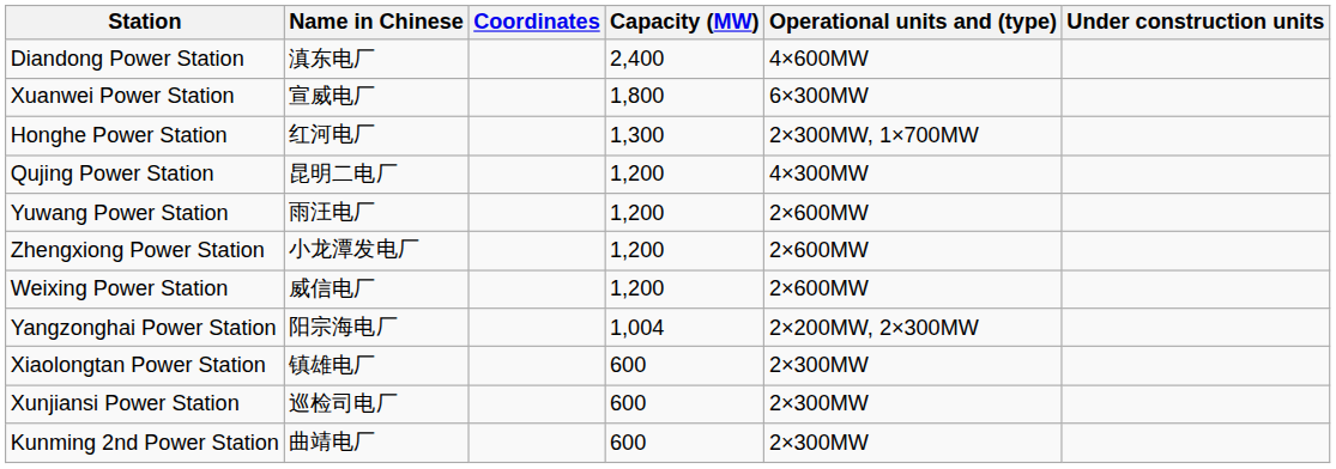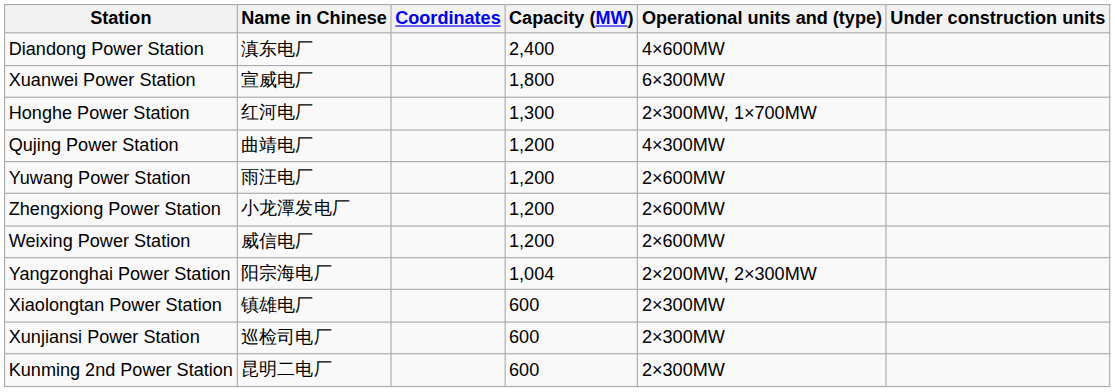 <table class="wikitable sortable">
 <tr>
 <th>Station</th>
 <th>Name in Chinese</th>
 <th><a href='#'>Coordinates</a></th>
 <th>Capacity (<a href='#'>MW</a>)</th>
 <th>Operational units and (type)</th>
 <th>Under construction units</th>
 </tr>
 <tr>
 <td>Diandong Power Station</td>
 <td>滇东电厂</td>
 <td></td>
 <td>2,400</td>
 <td>4×600MW</td>
 <td></td>
 </tr>
 <tr>
 <td>Xuanwei Power Station</td>
 <td>宣威电厂</td>
 <td></td>
 <td>1,800</td>
 <td>6×300MW</td>
 <td></td>
 </tr>
 <tr>
 <td>Honghe Power Station</td>
 <td>红河电厂</td>
 <td></td>
 <td>1,300</td>
 <td>2×300MW, 1×700MW</td>
 <td></td>
 </tr>
 <tr>
 <td>Qujing Power Station</td>
-<td>昆明二电厂</td>
+<td>曲靖电厂</td>
 <td></td>
 <td>1,200</td>
 <td>4×300MW</td>
 <td></td>
 </tr>
 <tr>
 <td>Yuwang Power Station</td>
 <td>雨汪电厂</td>
 <td></td>
 <td>1,200</td>
 <td>2×600MW</td>
 <td></td>
 </tr>
 <tr>
 <td>Zhengxiong Power Station</td>
 <td>小龙潭发电厂</td>
 <td></td>
 <td>1,200</td>
 <td>2×600MW</td>
 <td></td>
 </tr>
 <tr>
 <td>Weixing Power Station</td>
 <td>威信电厂</td>
 <td></td>
 <td>1,200</td>
 <td>2×600MW</td>
 <td></td>
 </tr>
 <tr>
 <td>Yangzonghai Power Station</td>
 <td>阳宗海电厂</td>
 <td></td>
 <td>1,004</td>
 <td>2×200MW, 2×300MW</td>
 <td></td>
 </tr>
 <tr>
 <td>Xiaolongtan Power Station</td>
 <td>镇雄电厂</td>
 <td></td>
 <td>600</td>
 <td>2×300MW</td>
 <td></td>
 </tr>
 <tr>
 <td>Xunjiansi Power Station</td>
 <td>巡检司电厂</td>
 <td></td>
 <td>600</td>
 <td>2×300MW</td>
 <td></td>
 </tr>
 <tr>
 <td>Kunming 2nd Power Station</td>
-<td>曲靖电厂</td>
+<td>昆明二电厂</td>
 <td></td>
 <td>600</td>
 <td>2×300MW</td>
 <td></td>
 </tr>
 </table>
